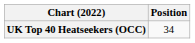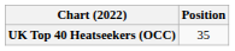 <table class="wikitable sortable plainrowheaders" style="text-align:center">
 <tr>
 <th scope="col">Chart (2022)</th>
 <th scope="col">Position</th>
 </tr>
 <tr>
 <th scope="row">UK Top 40 Heatseekers (OCC)</th>
-<td>34</td>
+<td>35</td>
 </tr>
 </table>
